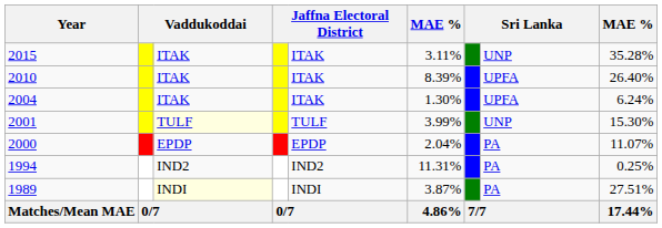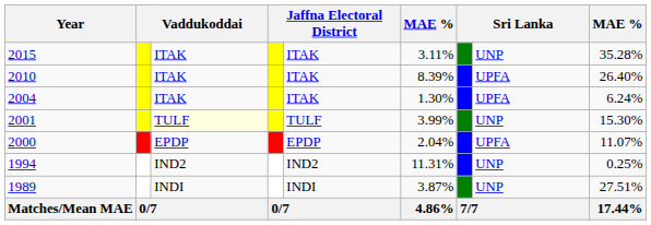 <table class="wikitable">
 <tr>
 <th>Year</th>
 <th colspan="2" width="144px">Vaddukoddai</th>
 <th colspan="2" width="144px"><a href='#'>Jaffna Electoral District</a></th>
 <th><a href='#'>MAE</a> %</th>
 <th colspan="2" width="144px">Sri Lanka</th>
 <th>MAE %</th>
 </tr>
 <tr>
 <td><a href='#'>2015</a></td>
 <td style="background-color:yellow;" width="10px"></td>
 <td style="text-align:left;"><a href='#'>ITAK</a></td>
 <td style="background-color:yellow;" width="10px"></td>
 <td style="text-align:left;"><a href='#'>ITAK</a></td>
 <td style="text-align:right;">3.11%</td>
 <td style="background-color:green;" width="10px"></td>
 <td style="text-align:left;"><a href='#'>UNP</a></td>
 <td style="text-align:right;">35.28%</td>
 </tr>
 <tr>
 <td><a href='#'>2010</a></td>
 <td style="background-color:yellow;" width="10px"></td>
 <td style="text-align:left;"><a href='#'>ITAK</a></td>
 <td style="background-color:yellow;" width="10px"></td>
 <td style="text-align:left;"><a href='#'>ITAK</a></td>
 <td style="text-align:right;">8.39%</td>
 <td style="background-color:blue;" width="10px"></td>
 <td style="text-align:left;"><a href='#'>UPFA</a></td>
 <td style="text-align:right;">26.40%</td>
 </tr>
 <tr>
 <td><a href='#'>2004</a></td>
 <td style="background-color:yellow;" width="10px"></td>
 <td style="text-align:left;"><a href='#'>ITAK</a></td>
 <td style="background-color:yellow;" width="10px"></td>
 <td style="text-align:left;"><a href='#'>ITAK</a></td>
 <td style="text-align:right;">1.30%</td>
 <td style="background-color:blue;" width="10px"></td>
 <td style="text-align:left;"><a href='#'>UPFA</a></td>
 <td style="text-align:right;">6.24%</td>
 </tr>
 <tr>
 <td><a href='#'>2001</a></td>
 <td style="background-color:yellow;" width="10px"></td>
 <td style="background: lightyellow; text-align:left;"><a href='#'>TULF</a></td>
 <td style="background-color:yellow;" width="10px"></td>
 <td style="text-align:left;"><a href='#'>TULF</a></td>
 <td style="text-align:right;">3.99%</td>
 <td style="background-color:green;" width="10px"></td>
 <td style="text-align:left;"><a href='#'>UNP</a></td>
 <td style="text-align:right;">15.30%</td>
 </tr>
 <tr>
 <td><a href='#'>2000</a></td>
 <td style="background-color:red;" width="10px"></td>
 <td style="text-align:left;"><a href='#'>EPDP</a></td>
 <td style="background-color:red;" width="10px"></td>
 <td style="text-align:left;"><a href='#'>EPDP</a></td>
 <td style="text-align:right;">2.04%</td>
 <td style="background-color:blue;" width="10px"></td>
-<td style="text-align:left;"><a href='#'>PA</a></td>
+<td style="text-align:left;"><a href='#'>UPFA</a></td>
 <td style="text-align:right;">11.07%</td>
 </tr>
 <tr>
 <td><a href='#'>1994</a></td>
 <td style="background-color:white;" width="10px"></td>
 <td style="text-align:left;">IND2</td>
 <td style="background-color:white;" width="10px"></td>
 <td style="text-align:left;">IND2</td>
 <td style="text-align:right;">11.31%</td>
 <td style="background-color:blue;" width="10px"></td>
-<td style="text-align:left;"><a href='#'>PA</a></td>
+<td style="text-align:left;"><a href='#'>UNP</a></td>
 <td style="text-align:right;">0.25%</td>
 </tr>
 <tr>
 <td><a href='#'>1989</a></td>
 <td style="background-color:white;" width="10px"></td>
-<td style="background: lightyellow; text-align:left;">INDI</td>
+<td style="text-align:left;">INDI</td>
 <td style="background-color:white;" width="10px"></td>
 <td style="text-align:left;">INDI</td>
 <td style="text-align:right;">3.87%</td>
 <td style="background-color:green;" width="10px"></td>
-<td style="text-align:left;"><a href='#'>PA</a></td>
+<td style="text-align:left;"><a href='#'>UNP</a></td>
 <td style="text-align:right;">27.51%</td>
 </tr>
 <tr>
 <th>Matches/Mean MAE</th>
 <th style="text-align:left;"colspan="2" width="144px">0/7</th>
 <th style="text-align:left;"colspan="2" width="144px">0/7</th>
 <th style="text-align:right;">4.86%</th>
 <th style="text-align:left;"colspan="2" width="144px">7/7</th>
 <th style="text-align:right;">17.44%</th>
 </tr>
 </table>
